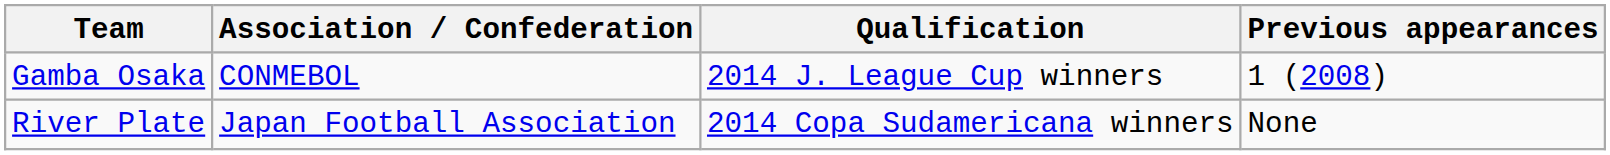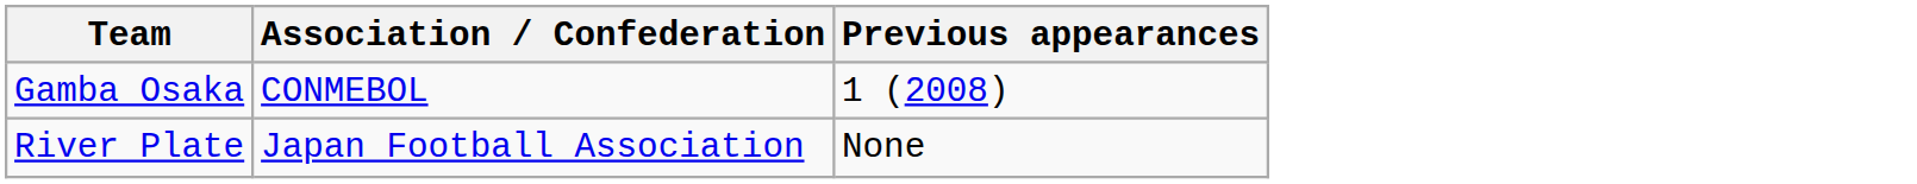 <table class="wikitable">
 <tr>
 <th>Team</th>
 <th>Association / Confederation</th>
-<th>Qualification</th>
 <th>Previous appearances</th>
 </tr>
 <tr>
 <td> <a href='#'>Gamba Osaka</a></td>
 <td><a href='#'>CONMEBOL</a></td>
-<td><a href='#'>2014 J. League Cup</a> winners</td>
 <td>1 (<a href='#'>2008</a>)</td>
 </tr>
 <tr>
 <td> <a href='#'>River Plate</a></td>
 <td><a href='#'>Japan Football Association</a></td>
-<td><a href='#'>2014 Copa Sudamericana</a> winners</td>
 <td>None</td>
 </tr>
 </table>
